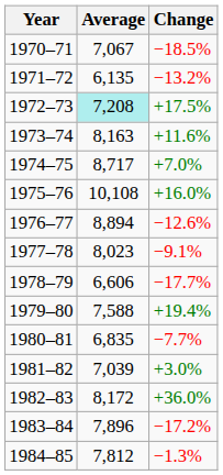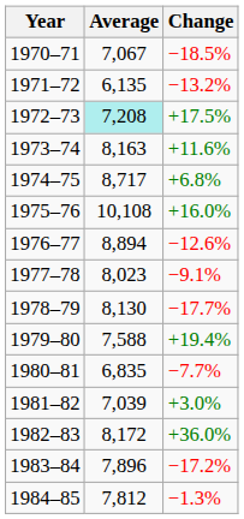 <table class="wikitable" style="float:left; margin-right:1em;">
 <tr>
 <th>Year</th>
 <th>Average</th>
 <th>Change</th>
 </tr>
 <tr>
 <td>1970–71</td>
 <td style="text-align:center;">7,067</td>
 <td style="color: red">−18.5%</td>
 </tr>
 <tr>
 <td>1971–72</td>
 <td style="text-align:center;">6,135</td>
 <td style="color: red">−13.2%</td>
 </tr>
 <tr>
 <td>1972–73</td>
 <td style="background: paleturquoise; text-align:center;">7,208</td>
 <td style="color: green">+17.5%</td>
 </tr>
 <tr>
 <td>1973–74</td>
 <td style="text-align:center;">8,163</td>
 <td style="color: green">+11.6%</td>
 </tr>
 <tr>
 <td>1974–75</td>
 <td style="text-align:center;">8,717</td>
-<td style="color: green">+7.0%</td>
+<td style="color: green">+6.8%</td>
 </tr>
 <tr>
 <td>1975–76</td>
 <td style="text-align:center;">10,108</td>
 <td style="color: green">+16.0%</td>
 </tr>
 <tr>
 <td>1976–77</td>
 <td style="text-align:center;">8,894</td>
 <td style="color: red">−12.6%</td>
 </tr>
 <tr>
 <td>1977–78</td>
 <td style="text-align:center;">8,023</td>
 <td style="color: red">−9.1%</td>
 </tr>
 <tr>
 <td>1978–79</td>
-<td style="text-align:center;">6,606</td>
+<td style="text-align:center;">8,130</td>
 <td style="color: red">−17.7%</td>
 </tr>
 <tr>
 <td>1979–80</td>
 <td style="text-align:center;">7,588</td>
 <td style="color: green">+19.4%</td>
 </tr>
 <tr>
 <td>1980–81</td>
 <td style="text-align:center;">6,835</td>
 <td style="color: red">−7.7%</td>
 </tr>
 <tr>
 <td>1981–82</td>
 <td style="text-align:center;">7,039</td>
 <td style="color: green">+3.0%</td>
 </tr>
 <tr>
 <td>1982–83</td>
 <td style="text-align:center;">8,172</td>
 <td style="color: green">+36.0%</td>
 </tr>
 <tr>
 <td>1983–84</td>
 <td style="text-align:center;">7,896</td>
 <td style="color: red">−17.2%</td>
 </tr>
 <tr>
 <td>1984–85</td>
 <td style="text-align:center;">7,812</td>
 <td style="color: red">−1.3%</td>
 </tr>
 </table>
